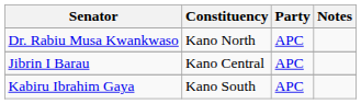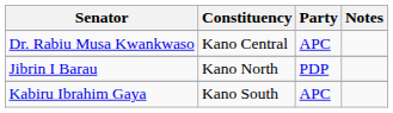 <table class="wikitable" border="1">
 <tr>
 <th>Senator</th>
 <th>Constituency</th>
 <th>Party</th>
 <th>Notes</th>
 </tr>
 <tr>
 </tr>
 <tr>
 <td><a href='#'>Dr. Rabiu Musa Kwankwaso</a></td>
-<td>Kano North</td>
+<td>Kano Central</td>
 <td><a href='#'>APC</a></td>
 <td></td>
 </tr>
 <tr>
 </tr>
 <tr>
 <td><a href='#'>Jibrin I Barau</a></td>
-<td>Kano Central</td>
-<td><a href='#'>APC</a></td>
+<td>Kano North</td>
+<td><a href='#'>PDP</a></td>
 <td></td>
 </tr>
 <tr>
 </tr>
 <tr>
 <td><a href='#'>Kabiru Ibrahim Gaya</a></td>
 <td>Kano South</td>
 <td><a href='#'>APC</a></td>
 <td></td>
 </tr>
 </table>
